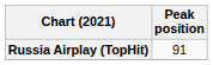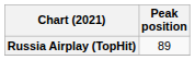 <table class="wikitable plainrowheaders" style="text-align:center">
 <tr>
 <th scope="col">Chart (2021)</th>
 <th scope="col">Peak<br>position</th>
 </tr>
 <tr>
 <th scope="row">Russia Airplay (TopHit)</th>
-<td>91</td>
+<td>89</td>
 </tr>
 <tr>
 </tr>
 </table>
